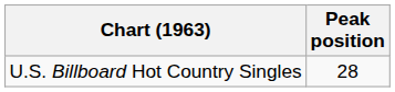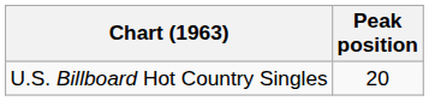 <table class="wikitable sortable">
 <tr>
 <th align="left">Chart (1963)</th>
 <th align="center">Peak<br>position</th>
 </tr>
 <tr>
 <td align="left">U.S. <em>Billboard</em> Hot Country Singles</td>
-<td align="center">28</td>
+<td align="center">20</td>
 </tr>
 </table>
